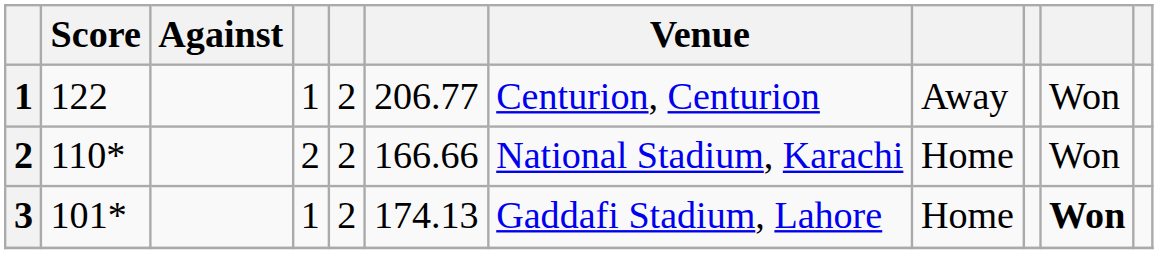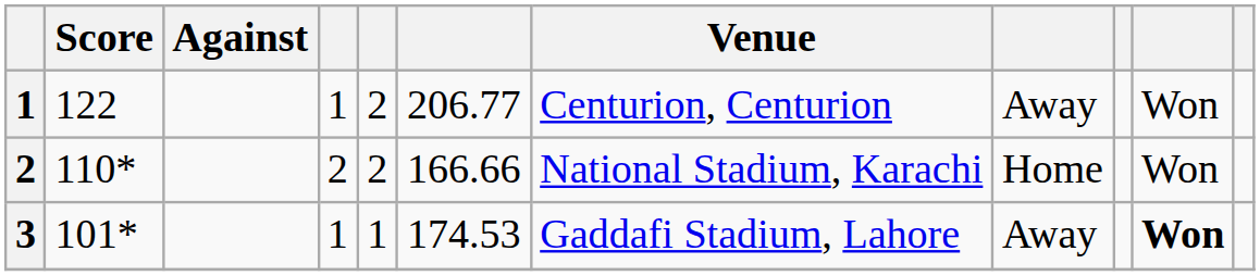 <table class="wikitable sortable plainrowheaders">
 <tr>
 <th></th>
 <th>Score</th>
 <th>Against</th>
 <th><a href='#'></a></th>
 <th><a href='#'></a></th>
 <th><a href='#'></a></th>
 <th>Venue</th>
 <th></th>
 <th></th>
 <th></th>
 <th></th>
 </tr>
 <tr>
 <th scope="row">1</th>
 <td> 122  </td>
 <td></td>
 <td>1</td>
 <td>2</td>
 <td>206.77</td>
 <td><a href='#'>Centurion</a>, <a href='#'>Centurion</a></td>
 <td>Away</td>
 <td></td>
 <td>Won</td>
 <td></td>
 </tr>
 <tr>
 <th scope="row">2</th>
 <td> 110*  </td>
 <td></td>
 <td>2</td>
 <td>2</td>
 <td>166.66</td>
 <td><a href='#'>National Stadium</a>, <a href='#'>Karachi</a></td>
 <td>Home</td>
 <td></td>
 <td>Won</td>
 <td></td>
 </tr>
 <tr>
 <th scope="row">3</th>
 <td> 101*  </td>
 <td></td>
 <td>1</td>
-<td>2</td>
-<td>174.13</td>
+<td>1</td>
+<td>174.53</td>
 <td><a href='#'>Gaddafi Stadium</a>, <a href='#'>Lahore</a></td>
-<td>Home</td>
+<td>Away</td>
 <td></td>
 <td><strong>Won</strong></td>
 <td></td>
 </tr>
 <tr>
 </tr>
 </table>
